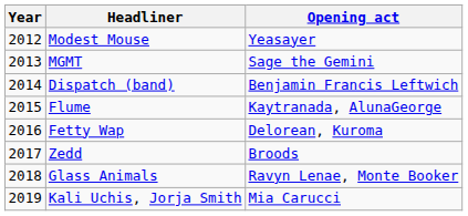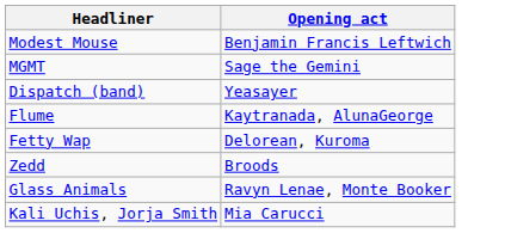 <table class="wikitable">
 <tr>
-<th>Year</th>
 <th>Headliner</th>
 <th><a href='#'>Opening act</a></th>
 </tr>
 <tr>
-<td>2012</td>
 <td><a href='#'>Modest Mouse</a></td>
-<td><a href='#'>Yeasayer</a></td>
+<td><a href='#'>Benjamin Francis Leftwich</a></td>
 </tr>
 <tr>
-<td>2013</td>
 <td><a href='#'>MGMT</a></td>
 <td><a href='#'>Sage the Gemini</a></td>
 </tr>
 <tr>
-<td>2014</td>
 <td><a href='#'>Dispatch (band)</a></td>
-<td><a href='#'>Benjamin Francis Leftwich</a></td>
+<td><a href='#'>Yeasayer</a></td>
 </tr>
 <tr>
-<td>2015</td>
 <td><a href='#'>Flume</a></td>
 <td><a href='#'>Kaytranada</a>, <a href='#'>AlunaGeorge</a></td>
 </tr>
 <tr>
-<td>2016</td>
 <td><a href='#'>Fetty Wap</a></td>
 <td><a href='#'>Delorean</a>, <a href='#'>Kuroma</a></td>
 </tr>
 <tr>
-<td>2017</td>
 <td><a href='#'>Zedd</a></td>
 <td><a href='#'>Broods</a></td>
 </tr>
 <tr>
-<td>2018</td>
 <td><a href='#'>Glass Animals</a></td>
 <td><a href='#'>Ravyn Lenae</a>, <a href='#'>Monte Booker</a></td>
 </tr>
 <tr>
-<td>2019</td>
 <td><a href='#'>Kali Uchis</a>, <a href='#'>Jorja Smith</a></td>
 <td><a href='#'>Mia Carucci</a></td>
 </tr>
 </table>
